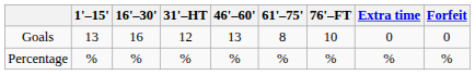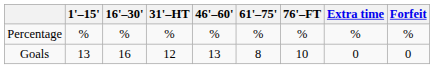 <table class="wikitable" style="text-align:center">
 <tr>
 <th></th>
 <th>1'–15'</th>
 <th>16'–30'</th>
 <th>31'–HT</th>
 <th>46'–60'</th>
 <th>61'–75'</th>
 <th>76'–FT</th>
 <th><a href='#'>Extra time</a></th>
 <th><a href='#'>Forfeit</a></th>
 </tr>
 <tr>
+<td>Percentage</td>
+<td>%</td>
+<td>%</td>
+<td>%</td>
+<td>%</td>
+<td>%</td>
+<td>%</td>
+<td>%</td>
+<td>%</td>
+</tr>
+<tr>
 <td>Goals</td>
 <td>13</td>
 <td>16</td>
 <td>12</td>
 <td>13</td>
 <td>8</td>
 <td>10</td>
 <td>0</td>
 <td>0</td>
 </tr>
-<tr>
-<td>Percentage</td>
-<td>%</td>
-<td>%</td>
-<td>%</td>
-<td>%</td>
-<td>%</td>
-<td>%</td>
-<td>%</td>
-<td>%</td>
-</tr>
 </table>
